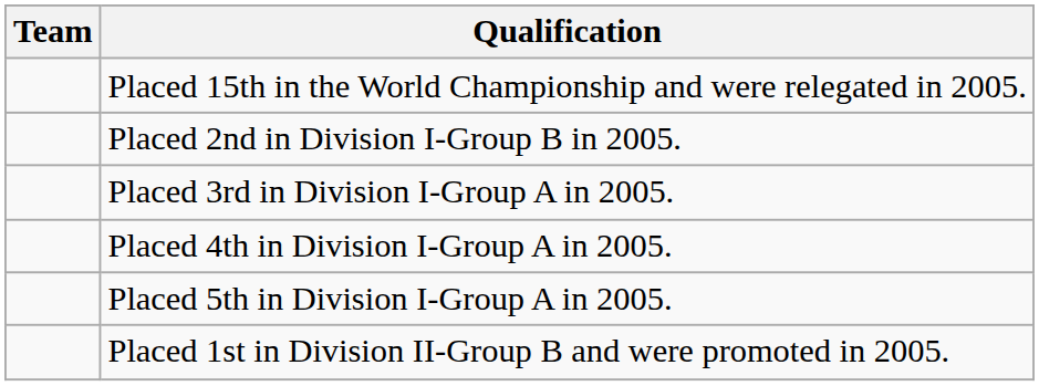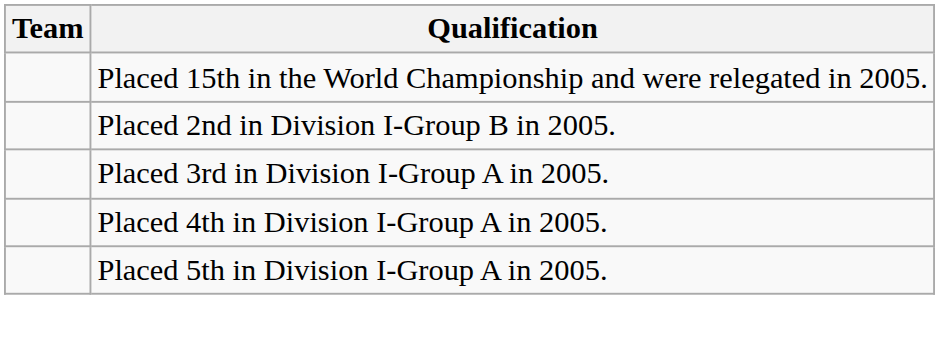 <table class="wikitable">
 <tr>
 <th>Team</th>
 <th>Qualification</th>
 </tr>
 <tr>
 <td></td>
 <td>Placed 15th in the World Championship and were relegated in 2005.</td>
 </tr>
 <tr>
 <td></td>
 <td>Placed 2nd in Division I-Group B in 2005.</td>
 </tr>
 <tr>
 <td></td>
 <td>Placed 3rd in Division I-Group A in 2005.</td>
 </tr>
 <tr>
 <td></td>
 <td>Placed 4th in Division I-Group A in 2005.</td>
 </tr>
 <tr>
 <td></td>
 <td>Placed 5th in Division I-Group A in 2005.</td>
 </tr>
-<tr>
-<td></td>
-<td>Placed 1st in Division II-Group B and were promoted in 2005.</td>
-</tr>
 </table>
